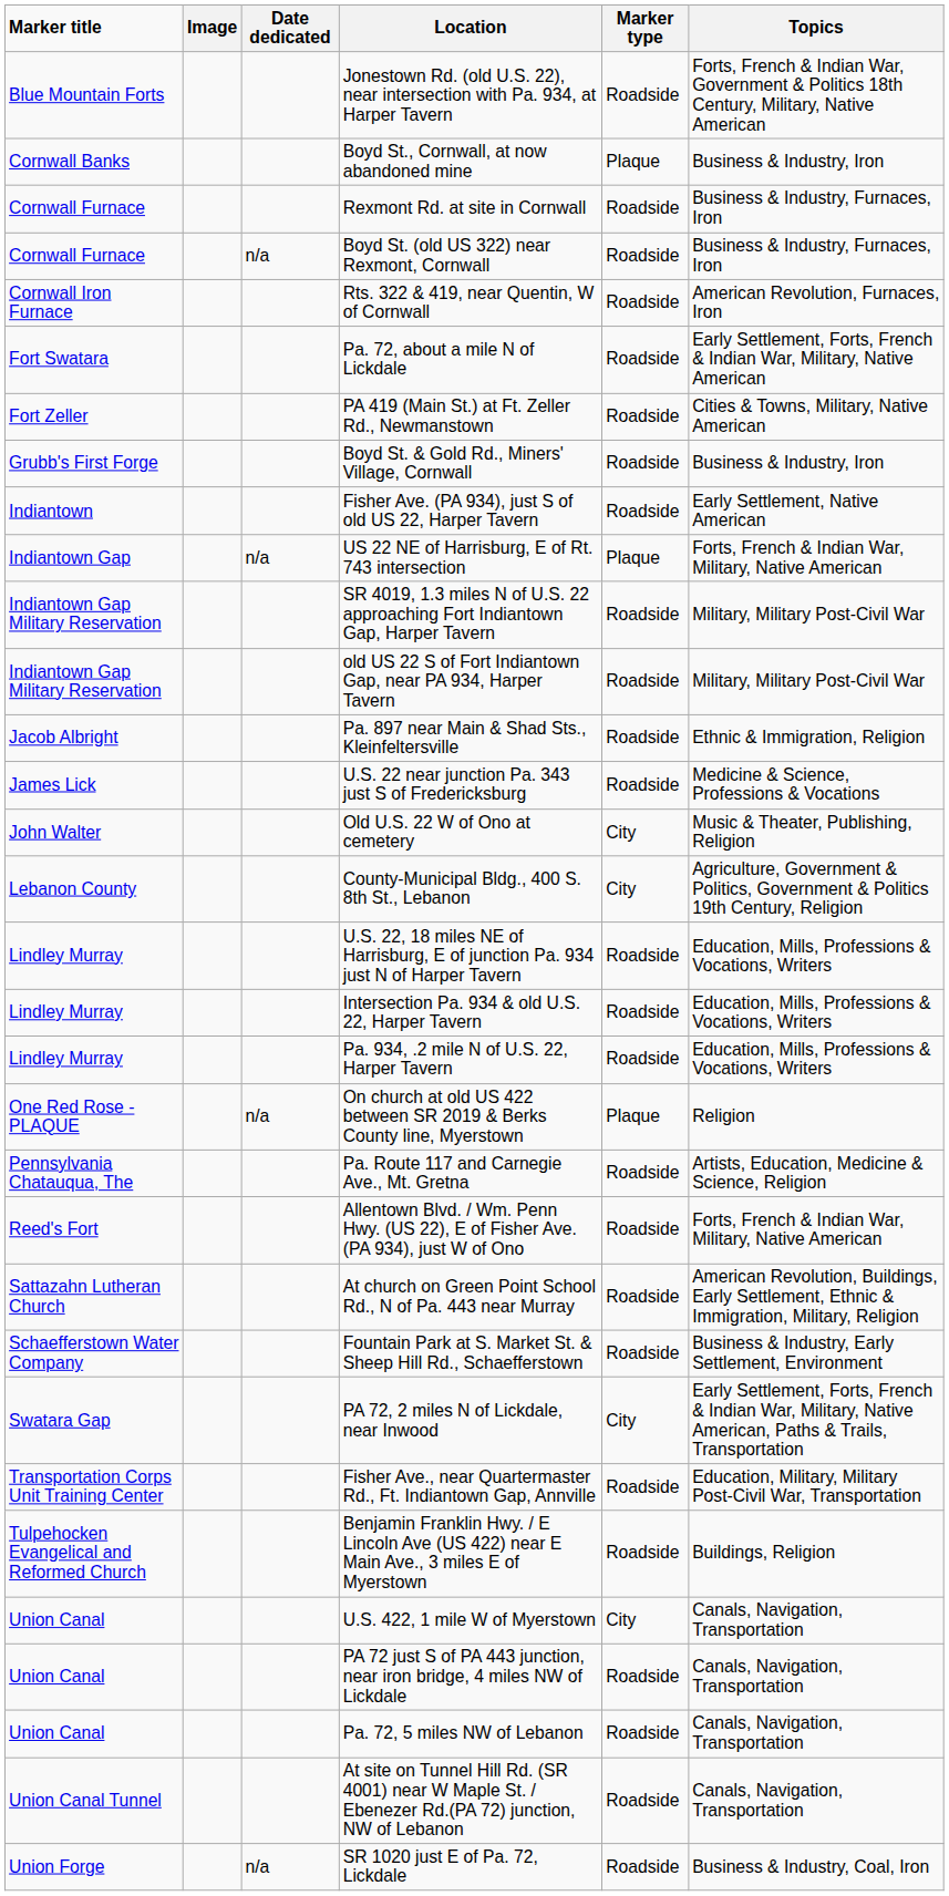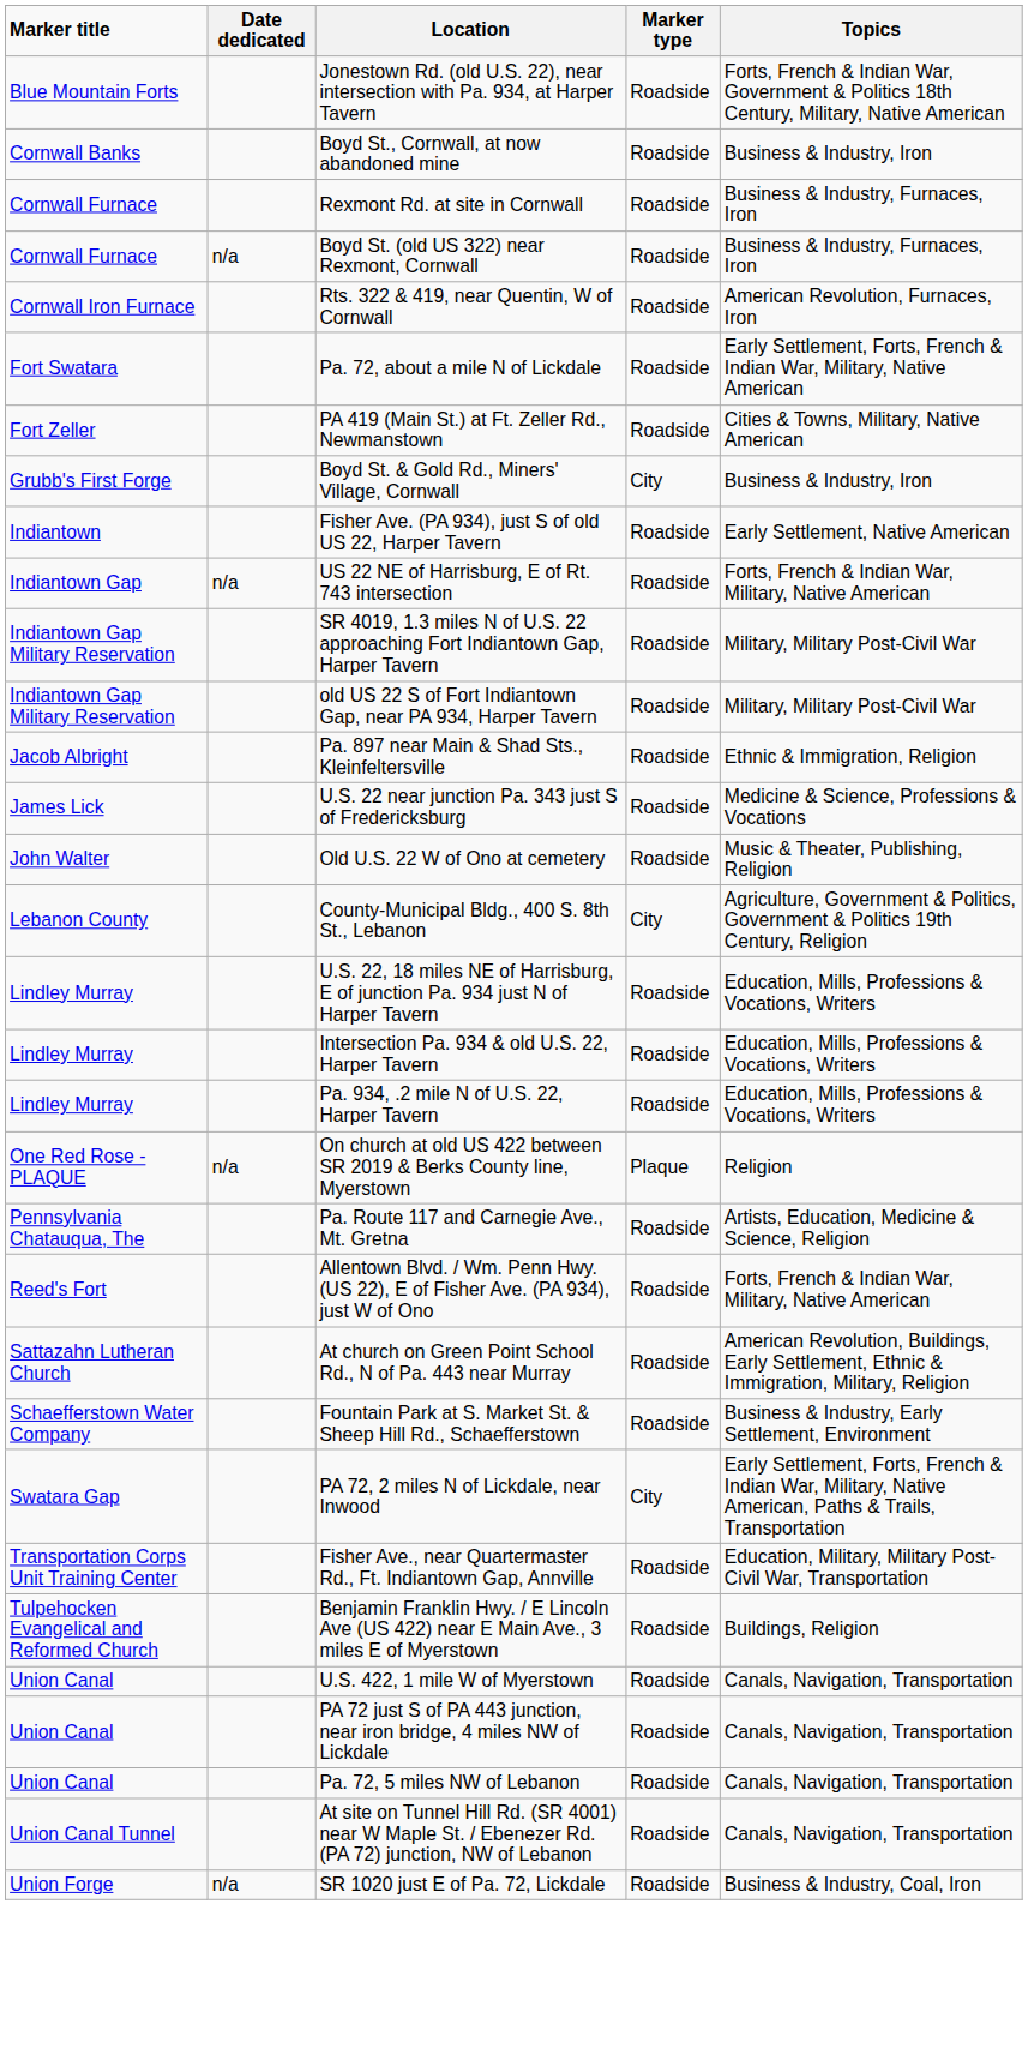 <table class="wikitable sortable" style="width:98%">
 <tr>
 <td><strong>Marker title</strong></td>
-<th class="unsortable"><strong>Image</strong></th>
 <th><strong>Date dedicated</strong></th>
 <th><strong>Location</strong></th>
 <th><strong>Marker type</strong></th>
 <th><strong>Topics</strong></th>
 </tr>
 <tr ->
 <td><a href='#'>Blue Mountain Forts</a></td>
 <td></td>
-<td></td>
 <td>Jonestown Rd. (old U.S. 22), near intersection with Pa. 934, at Harper Tavern</td>
 <td>Roadside</td>
 <td>Forts, French & Indian War, Government & Politics 18th Century, Military, Native American</td>
 </tr>
 <tr ->
 <td><a href='#'>Cornwall Banks</a></td>
 <td></td>
-<td></td>
 <td>Boyd St., Cornwall, at now abandoned mine<br><small></small></td>
-<td>Plaque</td>
+<td>Roadside</td>
 <td>Business & Industry, Iron</td>
 </tr>
 <tr ->
 <td><a href='#'>Cornwall Furnace</a></td>
-<td></td>
 <td></td>
 <td>Rexmont Rd. at site in Cornwall<br><small></small></td>
 <td>Roadside</td>
 <td>Business & Industry, Furnaces, Iron</td>
 </tr>
 <tr ->
 <td><a href='#'>Cornwall Furnace</a></td>
-<td></td>
 <td>n/a</td>
 <td>Boyd St. (old US 322) near Rexmont, Cornwall<br><small></small></td>
 <td>Roadside</td>
 <td>Business & Industry, Furnaces, Iron</td>
 </tr>
 <tr ->
 <td><a href='#'>Cornwall Iron Furnace</a></td>
 <td></td>
-<td></td>
 <td>Rts. 322 & 419, near Quentin, W of Cornwall<br><small></small></td>
 <td>Roadside</td>
 <td>American Revolution, Furnaces, Iron</td>
 </tr>
 <tr ->
 <td><a href='#'>Fort Swatara</a></td>
-<td></td>
 <td></td>
 <td>Pa. 72, about a mile N of Lickdale<br><small></small></td>
 <td>Roadside</td>
 <td>Early Settlement, Forts, French & Indian War, Military, Native American</td>
 </tr>
 <tr ->
 <td><a href='#'>Fort Zeller</a></td>
 <td></td>
-<td></td>
 <td>PA 419 (Main St.) at Ft. Zeller Rd., Newmanstown<br><small></small></td>
 <td>Roadside</td>
 <td>Cities & Towns, Military, Native American</td>
 </tr>
 <tr ->
 <td><a href='#'>Grubb's First Forge</a></td>
 <td></td>
-<td></td>
 <td>Boyd St. & Gold Rd., Miners' Village, Cornwall<br><small></small></td>
-<td>Roadside</td>
+<td>City</td>
 <td>Business & Industry, Iron</td>
 </tr>
 <tr ->
 <td><a href='#'>Indiantown</a></td>
-<td></td>
 <td></td>
 <td>Fisher Ave. (PA 934), just S of old US 22, Harper Tavern<br><small></small></td>
 <td>Roadside</td>
 <td>Early Settlement, Native American</td>
 </tr>
 <tr ->
 <td><a href='#'>Indiantown Gap</a></td>
-<td></td>
 <td>n/a</td>
 <td>US 22 NE of Harrisburg, E of Rt. 743 intersection</td>
-<td>Plaque</td>
+<td>Roadside</td>
 <td>Forts, French & Indian War, Military, Native American</td>
 </tr>
 <tr ->
 <td><a href='#'>Indiantown Gap Military Reservation</a></td>
-<td></td>
 <td></td>
 <td>SR 4019, 1.3 miles N of U.S. 22 approaching Fort Indiantown Gap, Harper Tavern<br><small></small></td>
 <td>Roadside</td>
 <td>Military, Military Post-Civil War</td>
 </tr>
 <tr ->
 <td><a href='#'>Indiantown Gap Military Reservation</a></td>
 <td></td>
-<td></td>
 <td>old US 22 S of Fort Indiantown Gap, near PA 934, Harper Tavern<br><small></small></td>
 <td>Roadside</td>
 <td>Military, Military Post-Civil War</td>
 </tr>
 <tr ->
 <td><a href='#'>Jacob Albright</a></td>
-<td></td>
 <td></td>
 <td>Pa. 897 near Main & Shad Sts., Kleinfeltersville<br><small></small></td>
 <td>Roadside</td>
 <td>Ethnic & Immigration, Religion</td>
 </tr>
 <tr ->
 <td><a href='#'>James Lick</a></td>
 <td></td>
-<td></td>
 <td>U.S. 22 near junction Pa. 343 just S of Fredericksburg<br><small></small></td>
 <td>Roadside</td>
 <td>Medicine & Science, Professions & Vocations</td>
 </tr>
 <tr ->
 <td><a href='#'>John Walter</a></td>
 <td></td>
-<td></td>
 <td>Old U.S. 22 W of Ono at cemetery<br><small></small></td>
-<td>City</td>
+<td>Roadside</td>
 <td>Music & Theater, Publishing, Religion</td>
 </tr>
 <tr ->
 <td><a href='#'>Lebanon County</a></td>
-<td></td>
 <td></td>
 <td>County-Municipal Bldg., 400 S. 8th St., Lebanon<br><small></small></td>
 <td>City</td>
 <td>Agriculture, Government & Politics, Government & Politics 19th Century, Religion</td>
 </tr>
 <tr ->
 <td><a href='#'>Lindley Murray</a></td>
 <td></td>
-<td></td>
 <td>U.S. 22, 18 miles NE of Harrisburg, E of junction Pa. 934 just N of Harper Tavern<br><small></small></td>
 <td>Roadside</td>
 <td>Education, Mills, Professions & Vocations, Writers</td>
 </tr>
 <tr ->
 <td><a href='#'>Lindley Murray</a></td>
-<td></td>
 <td></td>
 <td>Intersection Pa. 934 & old U.S. 22, Harper Tavern<br><small></small></td>
 <td>Roadside</td>
 <td>Education, Mills, Professions & Vocations, Writers</td>
 </tr>
 <tr ->
 <td><a href='#'>Lindley Murray</a></td>
 <td></td>
-<td></td>
 <td>Pa. 934, .2 mile N of U.S. 22, Harper Tavern<br><small></small></td>
 <td>Roadside</td>
 <td>Education, Mills, Professions & Vocations, Writers</td>
 </tr>
 <tr ->
 <td><a href='#'>One Red Rose - PLAQUE</a></td>
-<td></td>
 <td>n/a</td>
 <td>On church at old US 422 between SR 2019 & Berks County line, Myerstown<br><small></small></td>
 <td>Plaque</td>
 <td>Religion</td>
 </tr>
 <tr ->
 <td><a href='#'>Pennsylvania Chatauqua, The</a></td>
 <td></td>
-<td></td>
 <td>Pa. Route 117 and Carnegie Ave., Mt. Gretna<br><small></small></td>
 <td>Roadside</td>
 <td>Artists, Education, Medicine & Science, Religion</td>
 </tr>
 <tr ->
 <td><a href='#'>Reed's Fort</a></td>
-<td></td>
 <td></td>
 <td>Allentown Blvd. / Wm. Penn Hwy. (US 22), E of Fisher Ave. (PA 934), just W of Ono<br><small></small></td>
 <td>Roadside</td>
 <td>Forts, French & Indian War, Military, Native American</td>
 </tr>
 <tr ->
 <td><a href='#'>Sattazahn Lutheran Church</a></td>
 <td></td>
-<td></td>
 <td>At church on Green Point School Rd., N of Pa. 443 near Murray<br><small></small></td>
 <td>Roadside</td>
 <td>American Revolution, Buildings, Early Settlement, Ethnic & Immigration, Military, Religion</td>
 </tr>
 <tr ->
 <td><a href='#'>Schaefferstown Water Company</a></td>
-<td></td>
 <td></td>
 <td>Fountain Park at S. Market St. & Sheep Hill Rd., Schaefferstown<br><small></small></td>
 <td>Roadside</td>
 <td>Business & Industry, Early Settlement, Environment</td>
 </tr>
 <tr ->
 <td><a href='#'>Swatara Gap</a></td>
 <td></td>
-<td></td>
 <td>PA 72, 2 miles N of Lickdale, near Inwood<br><small></small></td>
 <td>City</td>
 <td>Early Settlement, Forts, French & Indian War, Military, Native American, Paths & Trails, Transportation</td>
 </tr>
 <tr ->
 <td><a href='#'>Transportation Corps Unit Training Center</a></td>
-<td></td>
 <td></td>
 <td>Fisher Ave., near Quartermaster Rd., Ft. Indiantown Gap, Annville</td>
 <td>Roadside</td>
 <td>Education, Military, Military Post-Civil War, Transportation</td>
 </tr>
 <tr ->
 <td><a href='#'>Tulpehocken Evangelical and Reformed Church</a></td>
 <td></td>
-<td></td>
 <td>Benjamin Franklin Hwy. / E Lincoln Ave (US 422) near E Main Ave., 3 miles E of Myerstown</td>
 <td>Roadside</td>
 <td>Buildings, Religion</td>
 </tr>
 <tr ->
 <td><a href='#'>Union Canal</a></td>
 <td></td>
-<td></td>
 <td>U.S. 422, 1 mile W of Myerstown<br><small></small></td>
-<td>City</td>
+<td>Roadside</td>
 <td>Canals, Navigation, Transportation</td>
 </tr>
 <tr ->
 <td><a href='#'>Union Canal</a></td>
-<td></td>
 <td></td>
 <td>PA 72 just S of PA 443 junction, near iron bridge, 4 miles NW of Lickdale<br><small></small></td>
 <td>Roadside</td>
 <td>Canals, Navigation, Transportation</td>
 </tr>
 <tr ->
 <td><a href='#'>Union Canal</a></td>
 <td></td>
-<td></td>
 <td>Pa. 72, 5 miles NW of Lebanon<br><small></small></td>
 <td>Roadside</td>
 <td>Canals, Navigation, Transportation</td>
 </tr>
 <tr ->
 <td><a href='#'>Union Canal Tunnel</a></td>
 <td></td>
-<td></td>
 <td>At site on Tunnel Hill Rd. (SR 4001) near W Maple St. / Ebenezer Rd.(PA 72) junction, NW of Lebanon<br><small></small></td>
 <td>Roadside</td>
 <td>Canals, Navigation, Transportation</td>
 </tr>
 <tr ->
 <td><a href='#'>Union Forge</a></td>
-<td></td>
 <td>n/a</td>
 <td>SR 1020 just E of Pa. 72, Lickdale<br><small></small></td>
 <td>Roadside</td>
 <td>Business & Industry, Coal, Iron</td>
 </tr>
 </table>
